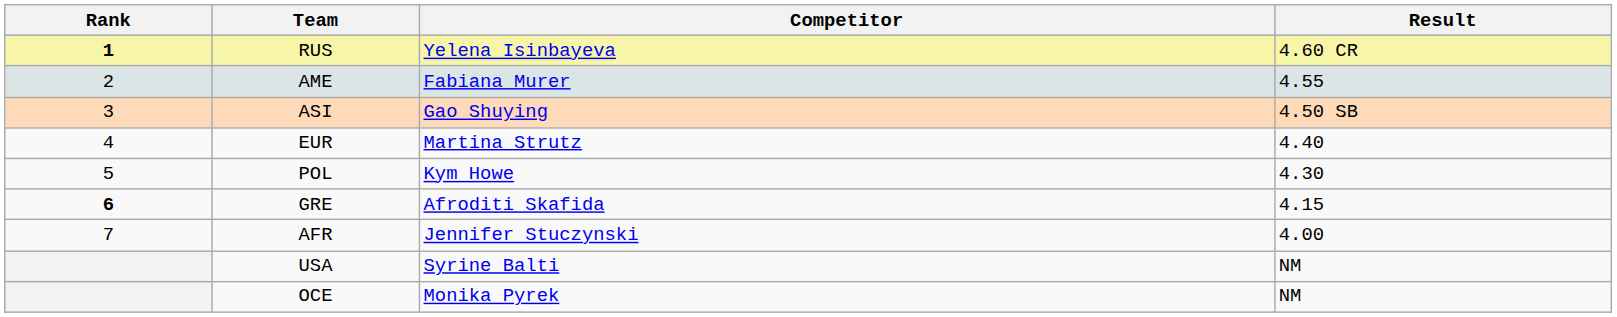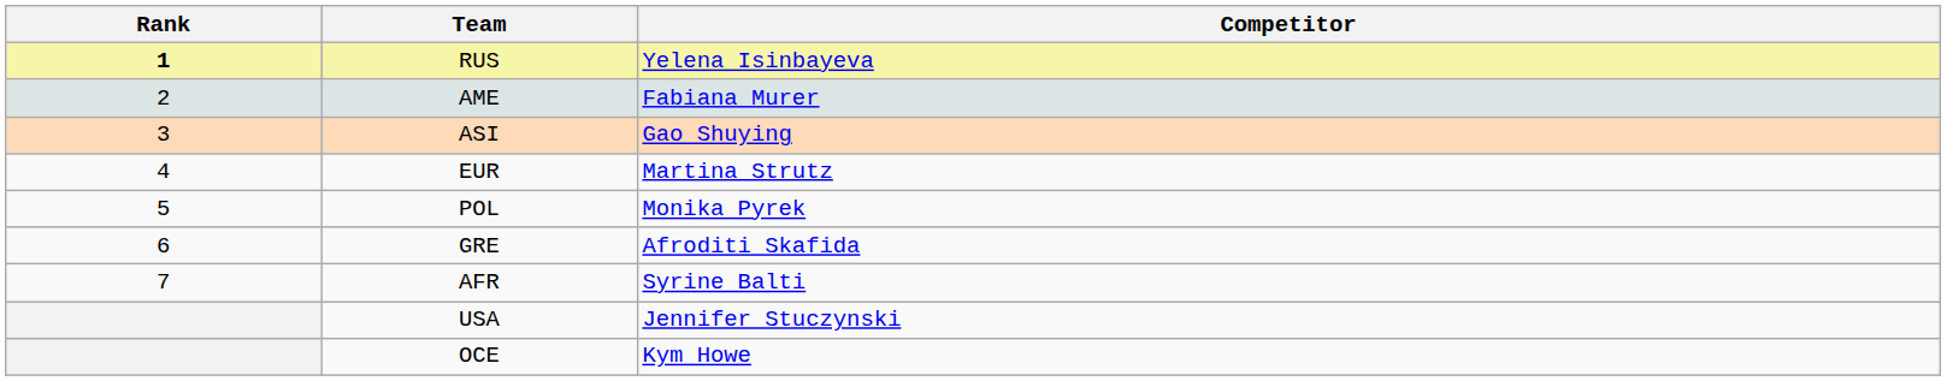 <table class="wikitable" width=70% style=text-align:center>
 <tr>
 <th>Rank</th>
 <th>Team</th>
 <th>Competitor</th>
-<th>Result</th>
 </tr>
 <tr bgcolor="#F7F6A8">
 <td><strong>1</strong></td>
 <td>RUS</td>
 <td align="left"><a href='#'>Yelena Isinbayeva</a></td>
-<td align="left">4.60 CR</td>
 </tr>
 <tr bgcolor="#DCE5E5">
 <td>2</td>
 <td>AME</td>
 <td align="left"><a href='#'>Fabiana Murer</a></td>
-<td align="left">4.55</td>
 </tr>
 <tr bgcolor="#FFDAB9">
 <td>3</td>
 <td>ASI</td>
 <td align="left"><a href='#'>Gao Shuying</a></td>
-<td align="left">4.50 SB</td>
 </tr>
 <tr>
 <td>4</td>
 <td>EUR</td>
 <td align="left"><a href='#'>Martina Strutz</a></td>
-<td align="left">4.40</td>
 </tr>
 <tr>
 <td>5</td>
 <td>POL</td>
-<td align="left"><a href='#'>Kym Howe</a></td>
-<td align="left">4.30</td>
+<td align="left"><a href='#'>Monika Pyrek</a></td>
 </tr>
 <tr>
-<td><strong>6</strong></td>
+<td>6</td>
 <td>GRE</td>
 <td align="left"><a href='#'>Afroditi Skafida</a></td>
-<td align="left">4.15</td>
 </tr>
 <tr>
 <td>7</td>
 <td>AFR</td>
-<td align="left"><a href='#'>Jennifer Stuczynski</a></td>
-<td align="left">4.00</td>
+<td align="left"><a href='#'>Syrine Balti</a></td>
 </tr>
 <tr>
 <th></th>
 <td>USA</td>
-<td align="left"><a href='#'>Syrine Balti</a></td>
-<td align="left">NM</td>
+<td align="left"><a href='#'>Jennifer Stuczynski</a></td>
 </tr>
 <tr>
 <th></th>
 <td>OCE</td>
-<td align="left"><a href='#'>Monika Pyrek</a></td>
-<td align="left">NM</td>
+<td align="left"><a href='#'>Kym Howe</a></td>
 </tr>
 </table>
